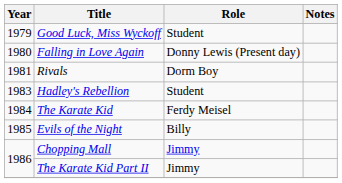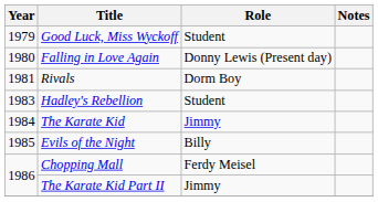 <table class="wikitable sortable">
 <tr>
 <th>Year</th>
 <th>Title</th>
 <th>Role</th>
 <th class="unsortable">Notes</th>
 </tr>
 <tr>
 <td>1979</td>
 <td><em><a href='#'>Good Luck, Miss Wyckoff</a></em></td>
 <td>Student</td>
 <td></td>
 </tr>
 <tr>
 <td>1980</td>
 <td><em><a href='#'>Falling in Love Again</a></em></td>
 <td>Donny Lewis (Present day)</td>
 <td></td>
 </tr>
 <tr>
 <td>1981</td>
 <td><em>Rivals</em></td>
 <td>Dorm Boy</td>
 <td></td>
 </tr>
 <tr>
 <td>1983</td>
 <td><em><a href='#'>Hadley's Rebellion</a></em></td>
 <td>Student</td>
 <td></td>
 </tr>
 <tr>
 <td>1984</td>
 <td><em><a href='#'>The Karate Kid</a></em></td>
-<td>Ferdy Meisel</td>
+<td><a href='#'>Jimmy</a></td>
 <td></td>
 </tr>
 <tr>
 <td>1985</td>
 <td><em><a href='#'>Evils of the Night</a></em></td>
 <td>Billy</td>
 <td></td>
 </tr>
 <tr>
 <td rowspan="2">1986</td>
 <td><em><a href='#'>Chopping Mall</a></em></td>
-<td><a href='#'>Jimmy</a></td>
+<td>Ferdy Meisel</td>
 <td></td>
 </tr>
 <tr>
 <td><em><a href='#'>The Karate Kid Part II</a></em></td>
 <td>Jimmy</td>
 <td></td>
 </tr>
 <tr>
 </tr>
 </table>
